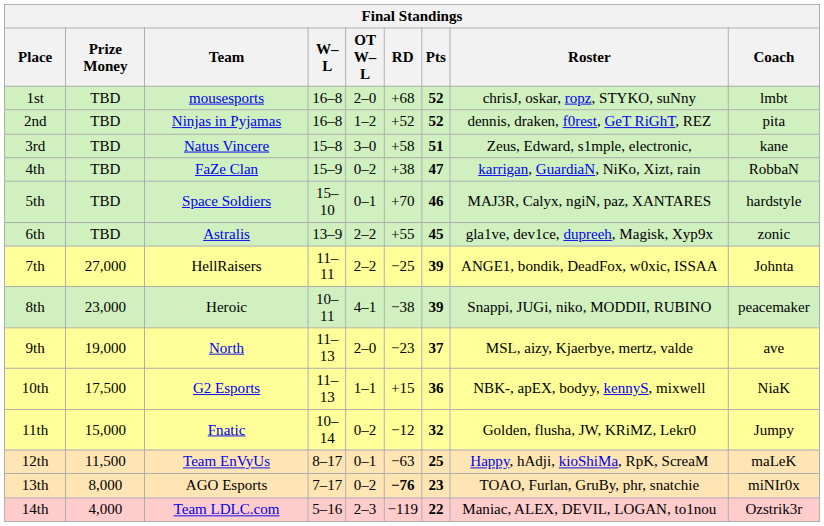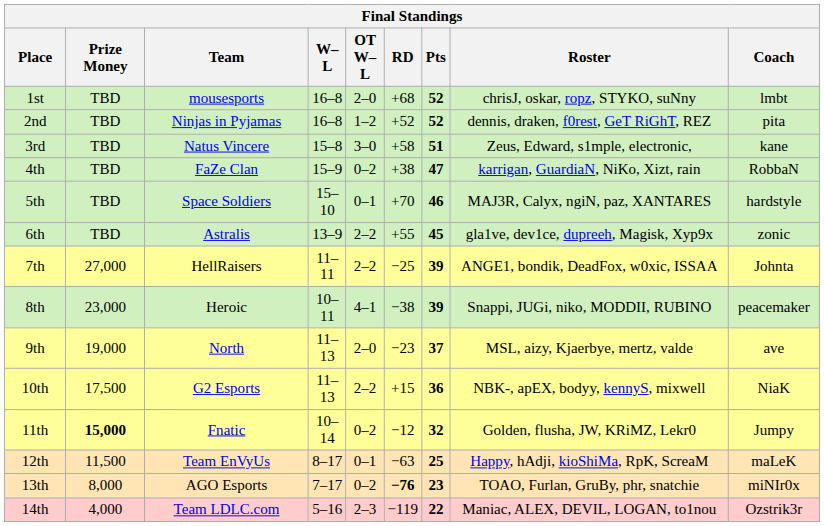 <table class="wikitable" style="text-align: center;">
 <tr>
 <th colspan=9>Final Standings</th>
 </tr>
 <tr>
 <th width="75px">Place</th>
 <th width="100">Prize Money</th>
 <th width="235">Team</th>
 <th width="40px">W–L</th>
 <th width="40px">OT<br>W–L</th>
 <th width="30px">RD</th>
 <th width="25px">Pts</th>
 <th width="450px">Roster</th>
 <th width="100px">Coach</th>
 </tr>
 <tr style="background: #D0F0C0;">
 <td>1st</td>
 <td>TBD</td>
 <td><a href='#'>mousesports</a></td>
 <td>16–8</td>
 <td>2–0</td>
 <td>+68</td>
 <td><strong>52</strong></td>
 <td>chrisJ, oskar, <a href='#'>ropz</a>, STYKO, suNny</td>
 <td>lmbt</td>
 </tr>
 <tr style="background: #D0F0C0;">
 <td>2nd</td>
 <td>TBD</td>
 <td><a href='#'>Ninjas in Pyjamas</a></td>
 <td>16–8</td>
 <td>1–2</td>
 <td>+52</td>
 <td><strong>52</strong></td>
 <td>dennis, draken, <a href='#'>f0rest</a>, <a href='#'>GeT RiGhT</a>, REZ</td>
 <td>pita</td>
 </tr>
 <tr style="background: #D0F0C0;">
 <td>3rd</td>
 <td>TBD</td>
 <td><a href='#'>Natus Vincere</a></td>
 <td>15–8</td>
 <td>3–0</td>
 <td>+58</td>
 <td><strong>51</strong></td>
 <td>Zeus, Edward, s1mple, electronic, </td>
 <td>kane</td>
 </tr>
 <tr style="background: #D0F0C0;">
 <td>4th</td>
 <td>TBD</td>
 <td><a href='#'>FaZe Clan</a></td>
 <td>15–9</td>
 <td>0–2</td>
 <td>+38</td>
 <td><strong>47</strong></td>
 <td><a href='#'>karrigan</a>, <a href='#'>GuardiaN</a>, NiKo, Xizt, rain</td>
 <td>RobbaN</td>
 </tr>
 <tr style="background: #D0F0C0;">
 <td>5th</td>
 <td>TBD</td>
 <td><a href='#'>Space Soldiers</a></td>
 <td>15–10</td>
 <td>0–1</td>
 <td>+70</td>
 <td><strong>46</strong></td>
 <td>MAJ3R, Calyx, ngiN, paz, XANTARES</td>
 <td>hardstyle</td>
 </tr>
 <tr style="background: #D0F0C0;">
 <td>6th</td>
 <td>TBD</td>
 <td><a href='#'>Astralis</a></td>
 <td>13–9</td>
 <td>2–2</td>
 <td>+55</td>
 <td><strong>45</strong></td>
 <td>gla1ve, dev1ce, <a href='#'>dupreeh</a>, Magisk, Xyp9x</td>
 <td>zonic</td>
 </tr>
 <tr style="background: #FFFF99;">
 <td>7th</td>
 <td>27,000</td>
 <td>HellRaisers</td>
 <td>11–11</td>
 <td>2–2</td>
 <td>−25</td>
 <td><strong>39</strong></td>
 <td>ANGE1, bondik, DeadFox, w0xic, ISSAA</td>
 <td>Johnta</td>
 </tr>
 <tr style="background: #D0F0C0;">
 <td>8th</td>
 <td>23,000</td>
 <td>Heroic</td>
 <td>10–11</td>
 <td>4–1</td>
 <td>−38</td>
 <td><strong>39</strong></td>
 <td>Snappi, JUGi, niko, MODDII, RUBINO</td>
 <td>peacemaker</td>
 </tr>
 <tr style="background: #FFFF99;">
 <td>9th</td>
 <td>19,000</td>
 <td><a href='#'>North</a></td>
 <td>11–13</td>
 <td>2–0</td>
 <td>−23</td>
 <td><strong>37</strong></td>
 <td>MSL, aizy, Kjaerbye, mertz, valde</td>
 <td>ave</td>
 </tr>
 <tr style="background: #FFFF99;">
 <td>10th</td>
 <td>17,500</td>
 <td><a href='#'>G2 Esports</a></td>
 <td>11–13</td>
-<td>1–1</td>
+<td>2–2</td>
 <td>+15</td>
 <td><strong>36</strong></td>
 <td>NBK-, apEX, bodyy, <a href='#'>kennyS</a>, mixwell</td>
 <td>NiaK</td>
 </tr>
 <tr style="background: #FFFF99;">
 <td>11th</td>
-<td>15,000</td>
+<td><strong>15,000</strong></td>
 <td><a href='#'>Fnatic</a></td>
 <td>10–14</td>
 <td>0–2</td>
 <td>−12</td>
 <td><strong>32</strong></td>
 <td>Golden, flusha, JW, KRiMZ, Lekr0</td>
 <td>Jumpy</td>
 </tr>
 <tr style="background: #FFE5B4;">
 <td>12th</td>
 <td>11,500</td>
 <td><a href='#'>Team EnVyUs</a></td>
 <td>8–17</td>
 <td>0–1</td>
 <td>−63</td>
 <td><strong>25</strong></td>
 <td><a href='#'>Happy</a>, hAdji, <a href='#'>kioShiMa</a>, RpK, ScreaM</td>
 <td>maLeK</td>
 </tr>
 <tr style="background: #FFE5B4;">
 <td>13th</td>
 <td>8,000</td>
 <td>AGO Esports</td>
 <td>7–17</td>
 <td>0–2</td>
 <td><strong>−76</strong></td>
 <td><strong>23</strong></td>
 <td>TOAO, Furlan, GruBy, phr, snatchie</td>
 <td>miNIr0x</td>
 </tr>
 <tr style="background: #FFCCCC;">
 <td>14th</td>
 <td>4,000</td>
 <td><a href='#'>Team LDLC.com</a></td>
 <td>5–16</td>
 <td>2–3</td>
 <td>−119</td>
 <td><strong>22</strong></td>
 <td>Maniac, ALEX, DEVIL, LOGAN, to1nou</td>
 <td>Ozstrik3r</td>
 </tr>
 </table>
